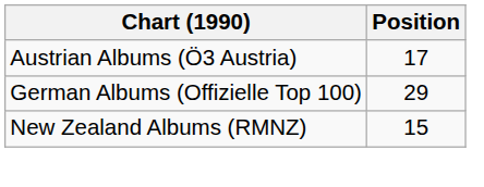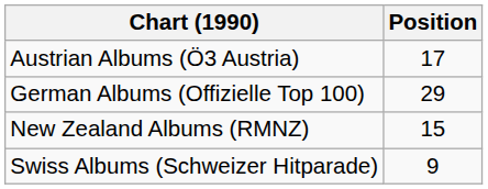 <table class="wikitable plainrowheaders sortable">
 <tr>
 <th scope="col">Chart (1990)</th>
 <th scope="col">Position</th>
 </tr>
 <tr>
 <td>Austrian Albums (Ö3 Austria)</td>
 <td style="text-align:center;">17</td>
 </tr>
 <tr>
 <td>German Albums (Offizielle Top 100)</td>
 <td style="text-align:center;">29</td>
 </tr>
 <tr>
 <td>New Zealand Albums (RMNZ)</td>
 <td style="text-align:center;">15</td>
 </tr>
+<tr>
+<td>Swiss Albums (Schweizer Hitparade)</td>
+<td style="text-align:center;">9</td>
+</tr>
 </table>
